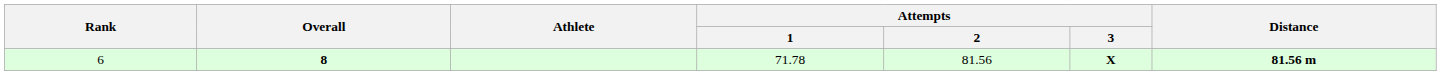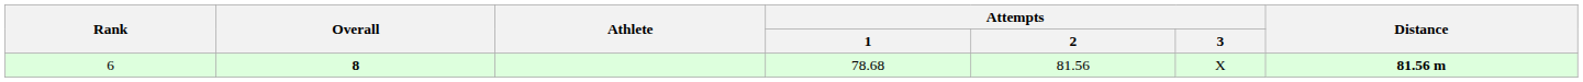 <table class="wikitable" style=" text-align:center; font-size:110%;" width="95%">
 <tr>
 <th rowspan="2">Rank</th>
 <th rowspan="2">Overall</th>
 <th rowspan="2">Athlete</th>
 <th colspan="3">Attempts</th>
 <th rowspan="2">Distance</th>
 </tr>
 <tr>
 <th>1</th>
 <th>2</th>
 <th>3</th>
 </tr>
 <tr style="background:#ddffdd;">
 <td>6</td>
 <td><strong>8</strong></td>
 <td align=left></td>
-<td>71.78</td>
+<td>78.68</td>
 <td>81.56</td>
-<td><strong>X</strong></td>
+<td>X</td>
 <td><strong>81.56 m</strong></td>
 </tr>
 </table>
